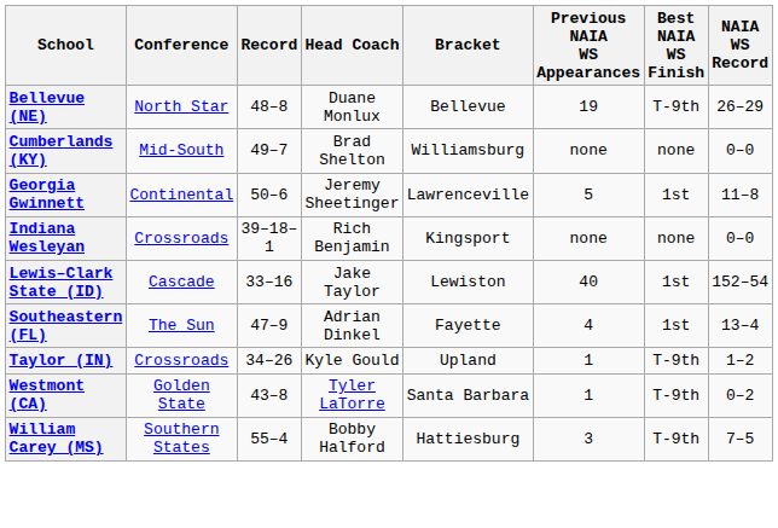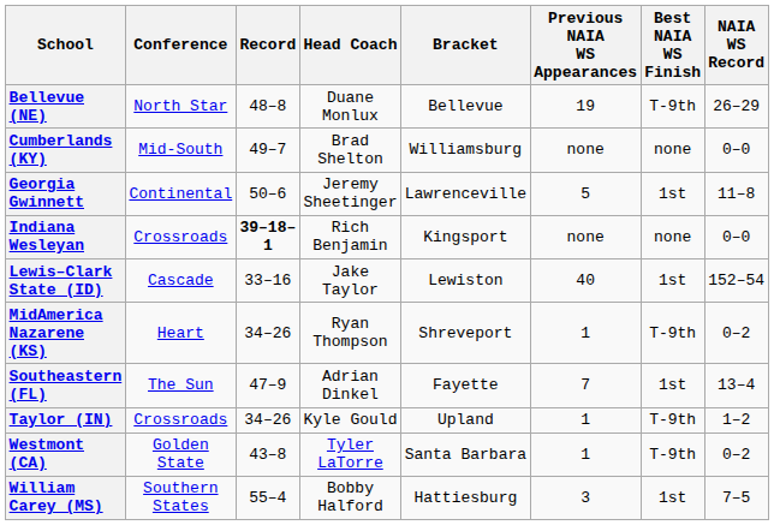 <table class="wikitable sortable plainrowheaders" style="text-align:center">
 <tr>
 <th scope="col">School</th>
 <th scope="col">Conference</th>
 <th scope="col">Record</th>
 <th scope="col">Head Coach</th>
 <th scope="col">Bracket</th>
 <th scope="col">Previous NAIA<br>WS Appearances</th>
 <th scope="col">Best NAIA<br>WS Finish</th>
 <th scope="col">NAIA WS<br>Record</th>
 </tr>
 <tr>
 <th scope="row" style="text-align:left"><a href='#'>Bellevue (NE)</a></th>
 <td><a href='#'>North Star</a></td>
 <td>48–8</td>
 <td>Duane Monlux</td>
 <td>Bellevue</td>
 <td>19<br></td>
 <td>T-9th<br></td>
 <td>26–29</td>
 </tr>
 <tr>
 <th scope="row" style="text-align:left"><a href='#'>Cumberlands (KY)</a></th>
 <td><a href='#'>Mid-South</a></td>
 <td>49–7</td>
 <td>Brad Shelton</td>
 <td>Williamsburg</td>
 <td>none</td>
 <td>none</td>
 <td>0–0</td>
 </tr>
 <tr>
 <th scope="row" style="text-align:left"><a href='#'>Georgia Gwinnett</a></th>
 <td><a href='#'>Continental</a></td>
 <td>50–6</td>
 <td>Jeremy Sheetinger</td>
 <td>Lawrenceville</td>
 <td>5<br></td>
 <td>1st<br></td>
 <td>11–8</td>
 </tr>
 <tr>
 <th scope="row" style="text-align:left"><a href='#'>Indiana Wesleyan</a></th>
 <td><a href='#'>Crossroads</a></td>
-<td>39–18–1</td>
+<td><strong>39–18–1</strong></td>
 <td>Rich Benjamin</td>
 <td>Kingsport</td>
 <td>none</td>
 <td>none</td>
 <td>0–0</td>
 </tr>
 <tr>
 <th scope="row" style="text-align:left"><a href='#'>Lewis–Clark State (ID)</a></th>
 <td><a href='#'>Cascade</a></td>
 <td>33–16</td>
 <td>Jake Taylor</td>
 <td>Lewiston</td>
 <td>40<br></td>
 <td>1st<br></td>
 <td>152–54</td>
 </tr>
 <tr>
+<th scope="row" style="text-align:left"><a href='#'>MidAmerica Nazarene (KS)</a></th>
+<td><a href='#'>Heart</a></td>
+<td>34–26</td>
+<td>Ryan Thompson</td>
+<td>Shreveport</td>
+<td>1<br></td>
+<td>T-9th<br></td>
+<td>0–2</td>
+</tr>
+<tr>
 <th scope="row" style="text-align:left"><a href='#'>Southeastern (FL)</a></th>
 <td><a href='#'>The Sun</a></td>
 <td>47–9</td>
 <td>Adrian Dinkel</td>
 <td>Fayette</td>
-<td>4<br></td>
+<td>7<br></td>
 <td>1st<br></td>
 <td>13–4</td>
 </tr>
 <tr>
 <th scope="row" style="text-align:left"><a href='#'>Taylor (IN)</a></th>
 <td><a href='#'>Crossroads</a></td>
 <td>34–26</td>
 <td>Kyle Gould</td>
 <td>Upland</td>
 <td>1<br></td>
 <td>T-9th<br></td>
 <td>1–2</td>
 </tr>
 <tr>
 <th scope="row" style="text-align:left"><a href='#'>Westmont (CA)</a></th>
 <td><a href='#'>Golden State</a></td>
 <td>43–8</td>
 <td><a href='#'>Tyler LaTorre</a></td>
 <td>Santa Barbara</td>
 <td>1<br></td>
 <td>T-9th<br></td>
 <td>0–2</td>
 </tr>
 <tr>
 <th scope="row" style="text-align:left"><a href='#'>William Carey (MS)</a></th>
 <td><a href='#'>Southern States</a></td>
 <td>55–4</td>
 <td>Bobby Halford</td>
 <td>Hattiesburg</td>
 <td>3<br></td>
-<td>T-9th<br></td>
+<td>1st<br></td>
 <td>7–5</td>
 </tr>
 </table>
